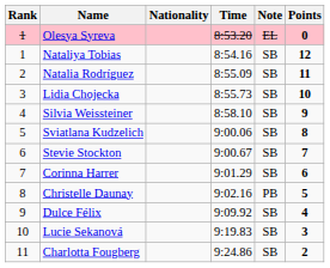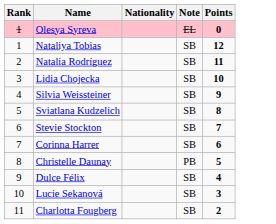 <table class="wikitable sortable" style="text-align:center">
 <tr>
 <th>Rank</th>
 <th>Name</th>
 <th>Nationality</th>
-<th>Time</th>
 <th>Note</th>
 <th>Points</th>
 </tr>
 <tr bgcolor=pink>
 <td><s>1 </s></td>
 <td align=left><a href='#'>Olesya Syreva</a></td>
 <td align=left></td>
-<td><s>8:53.20 </s></td>
 <td><s>EL</s></td>
 <td><strong>0</strong></td>
 </tr>
 <tr>
 <td>1</td>
 <td align=left><a href='#'>Nataliya Tobias</a></td>
 <td align=left></td>
-<td>8:54.16</td>
 <td>SB</td>
 <td><strong>12</strong></td>
 </tr>
 <tr>
 <td>2</td>
 <td align=left><a href='#'>Natalia Rodríguez</a></td>
 <td align=left></td>
-<td>8:55.09</td>
 <td>SB</td>
 <td><strong>11</strong></td>
 </tr>
 <tr>
 <td>3</td>
 <td align=left><a href='#'>Lidia Chojecka</a></td>
 <td align=left></td>
-<td>8:55.73</td>
 <td>SB</td>
 <td><strong>10</strong></td>
 </tr>
 <tr>
 <td>4</td>
 <td align=left><a href='#'>Silvia Weissteiner</a></td>
 <td align=left></td>
-<td>8:58.10</td>
 <td>SB</td>
 <td><strong>9</strong></td>
 </tr>
 <tr>
 <td>5</td>
 <td align=left><a href='#'>Sviatlana Kudzelich</a></td>
 <td align=left></td>
-<td>9:00.06</td>
 <td>SB</td>
 <td><strong>8</strong></td>
 </tr>
 <tr>
 <td>6</td>
 <td align=left><a href='#'>Stevie Stockton</a></td>
 <td align=left></td>
-<td>9:00.67</td>
 <td>SB</td>
 <td><strong>7</strong></td>
 </tr>
 <tr>
 <td>7</td>
 <td align=left><a href='#'>Corinna Harrer</a></td>
 <td align=left></td>
-<td>9:01.29</td>
 <td>SB</td>
 <td><strong>6</strong></td>
 </tr>
 <tr>
 <td>8</td>
 <td align=left><a href='#'>Christelle Daunay</a></td>
 <td align=left></td>
-<td>9:02.16</td>
 <td>PB</td>
 <td><strong>5</strong></td>
 </tr>
 <tr>
 <td>9</td>
 <td align=left><a href='#'>Dulce Félix</a></td>
 <td align=left></td>
-<td>9:09.92</td>
 <td>SB</td>
 <td><strong>4</strong></td>
 </tr>
 <tr>
 <td>10</td>
 <td align=left><a href='#'>Lucie Sekanová</a></td>
 <td align=left></td>
-<td>9:19.83</td>
 <td>SB</td>
 <td><strong>3</strong></td>
 </tr>
 <tr>
 <td>11</td>
 <td align=left><a href='#'>Charlotta Fougberg</a></td>
 <td align=left></td>
-<td>9:24.86</td>
 <td>SB</td>
 <td><strong>2</strong></td>
 </tr>
 </table>
